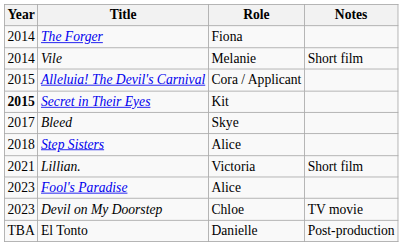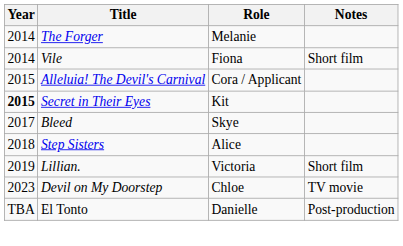 <table class="wikitable sortable">
 <tr>
 <th>Year</th>
 <th>Title</th>
 <th>Role</th>
 <th class="unsortable">Notes</th>
 </tr>
 <tr>
 <td>2014</td>
 <td><em><a href='#'>The Forger</a></em></td>
-<td>Fiona</td>
+<td>Melanie</td>
 <td></td>
 </tr>
 <tr>
 <td>2014</td>
 <td><em>Vile</em></td>
-<td>Melanie</td>
+<td>Fiona</td>
 <td>Short film</td>
 </tr>
 <tr>
 <td>2015</td>
 <td><em><a href='#'>Alleluia! The Devil's Carnival</a></em></td>
 <td>Cora / Applicant</td>
 <td></td>
 </tr>
 <tr>
 <td><strong>2015</strong></td>
 <td><em><a href='#'>Secret in Their Eyes</a></em></td>
 <td>Kit</td>
 <td></td>
 </tr>
 <tr>
 <td>2017</td>
 <td><em>Bleed</em></td>
 <td>Skye</td>
 <td></td>
 </tr>
 <tr>
 <td>2018</td>
 <td><em><a href='#'>Step Sisters</a></em></td>
 <td>Alice</td>
 <td></td>
 </tr>
 <tr>
-<td>2021</td>
+<td>2019</td>
 <td><em>Lillian.</em></td>
 <td>Victoria</td>
 <td>Short film</td>
-</tr>
-<tr>
-<td>2023</td>
-<td><em><a href='#'>Fool's Paradise</a></em></td>
-<td>Alice</td>
-<td></td>
 </tr>
 <tr>
 <td>2023</td>
 <td><em>Devil on My Doorstep</em></td>
 <td>Chloe</td>
 <td>TV movie</td>
 </tr>
 <tr>
 <td>TBA</td>
 <td>El Tonto</td>
 <td>Danielle</td>
 <td>Post-production</td>
 </tr>
 </table>
